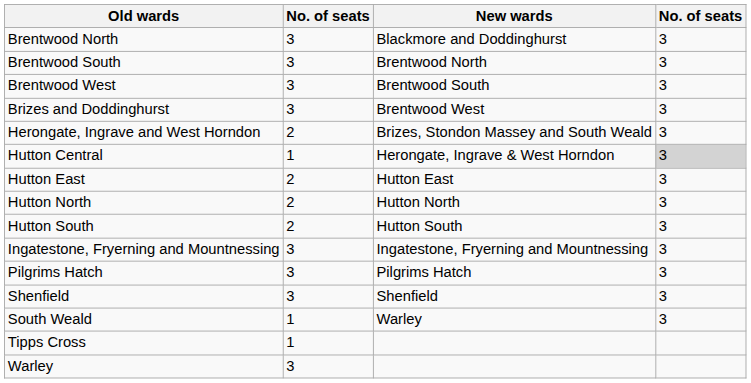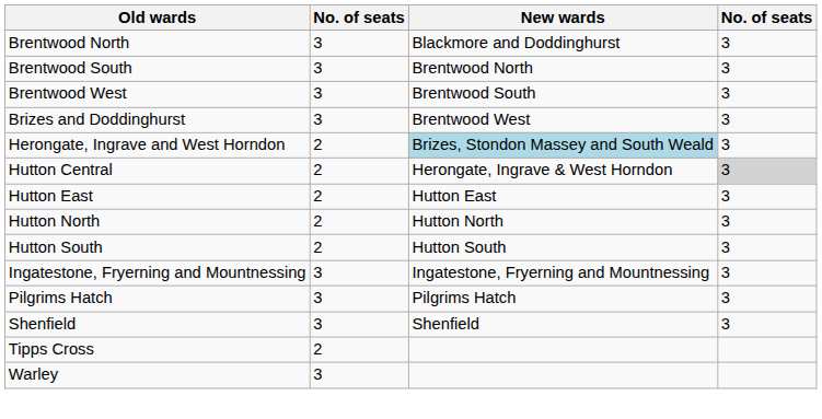 <table class="wikitable">
 <tr>
 <th>Old wards</th>
 <th>No. of seats</th>
 <th>New wards</th>
 <th>No. of seats</th>
 </tr>
 <tr>
 <td>Brentwood North</td>
 <td>3</td>
 <td>Blackmore and Doddinghurst</td>
 <td>3</td>
 </tr>
 <tr>
 <td>Brentwood South</td>
 <td>3</td>
 <td>Brentwood North</td>
 <td>3</td>
 </tr>
 <tr>
 <td>Brentwood West</td>
 <td>3</td>
 <td>Brentwood South</td>
 <td>3</td>
 </tr>
 <tr>
 <td>Brizes and Doddinghurst</td>
 <td>3</td>
 <td>Brentwood West</td>
 <td>3</td>
 </tr>
 <tr>
 <td>Herongate, Ingrave and West Horndon</td>
 <td>2</td>
-<td>Brizes, Stondon Massey and South Weald</td>
+<td style="background: lightblue;">Brizes, Stondon Massey and South Weald</td>
 <td>3</td>
 </tr>
 <tr>
 <td>Hutton Central</td>
-<td>1</td>
+<td>2</td>
 <td>Herongate, Ingrave & West Horndon</td>
 <td style="background: lightgrey;">3</td>
 </tr>
 <tr>
 <td>Hutton East</td>
 <td>2</td>
 <td>Hutton East</td>
 <td>3</td>
 </tr>
 <tr>
 <td>Hutton North</td>
 <td>2</td>
 <td>Hutton North</td>
 <td>3</td>
 </tr>
 <tr>
 <td>Hutton South</td>
 <td>2</td>
 <td>Hutton South</td>
 <td>3</td>
 </tr>
 <tr>
 <td>Ingatestone, Fryerning and Mountnessing</td>
 <td>3</td>
 <td>Ingatestone, Fryerning and Mountnessing</td>
 <td>3</td>
 </tr>
 <tr>
 <td>Pilgrims Hatch</td>
 <td>3</td>
 <td>Pilgrims Hatch</td>
 <td>3</td>
 </tr>
 <tr>
 <td>Shenfield</td>
 <td>3</td>
 <td>Shenfield</td>
 <td>3</td>
 </tr>
 <tr>
-<td>South Weald</td>
-<td>1</td>
-<td>Warley</td>
-<td>3</td>
-</tr>
-<tr>
 <td>Tipps Cross</td>
-<td>1</td>
+<td>2</td>
 <td></td>
 <td></td>
 </tr>
 <tr>
 <td>Warley</td>
 <td>3</td>
 <td></td>
 <td></td>
 </tr>
 </table>
